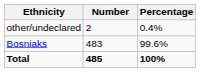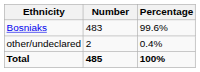 <table class="wikitable">
 <tr>
 <th width="100px">Ethnicity</th>
 <th width="80px">Number</th>
 <th width="80px">Percentage</th>
 </tr>
 <tr>
+<td><a href='#'>Bosniaks</a></td>
+<td>483</td>
+<td>99.6%</td>
+</tr>
+<tr>
 <td>other/undeclared</td>
 <td>2</td>
 <td>0.4%</td>
-</tr>
-<tr>
-<td><a href='#'>Bosniaks</a></td>
-<td>483</td>
-<td>99.6%</td>
 </tr>
 <tr>
 <td><strong>Total</strong></td>
 <td><strong>485</strong></td>
 <td><strong>100%</strong></td>
 </tr>
 </table>
